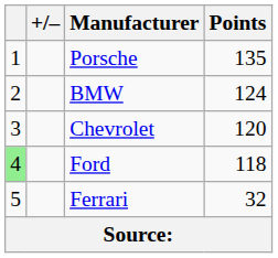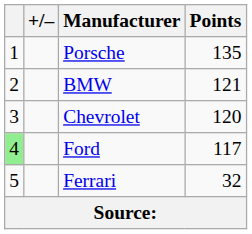 <table class="wikitable" style="font-size: 95%;">
 <tr>
 <th scope="col"></th>
 <th scope="col">+/–</th>
 <th scope="col">Manufacturer</th>
 <th scope="col">Points</th>
 </tr>
 <tr>
 <td align=center>1</td>
 <td align="left"></td>
 <td> <a href='#'>Porsche</a></td>
 <td align=right>135</td>
 </tr>
 <tr>
 <td align=center>2</td>
 <td align="left"></td>
 <td> <a href='#'>BMW</a></td>
-<td align=right>124</td>
+<td align=right>121</td>
 </tr>
 <tr>
 <td align=center>3</td>
 <td align="left"></td>
 <td> <a href='#'>Chevrolet</a></td>
 <td align=right>120</td>
 </tr>
 <tr>
 <td align=center style="background: lightgreen;">4</td>
 <td align="left"></td>
 <td> <a href='#'>Ford</a></td>
-<td align=right>118</td>
+<td align=right>117</td>
 </tr>
 <tr>
 <td align=center>5</td>
 <td align="left"></td>
 <td> <a href='#'>Ferrari</a></td>
 <td align=right>32</td>
 </tr>
 <tr>
 <th colspan=5>Source:</th>
 </tr>
 </table>
